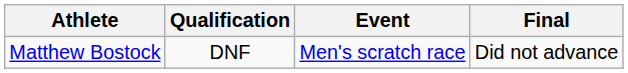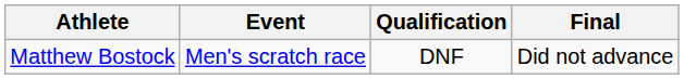 <table class="wikitable" style="font-size:90%;">
 <tr>
 <th>Athlete</th>
+<th>Event</th>
 <th>Qualification</th>
-<th>Event</th>
 <th>Final</th>
 </tr>
 <tr align=center>
 <td align=left><a href='#'>Matthew Bostock</a></td>
+<td align=left rowspan=1><a href='#'>Men's scratch race</a></td>
 <td>DNF</td>
-<td align=left rowspan=1><a href='#'>Men's scratch race</a></td>
 <td>Did not advance</td>
 </tr>
 </table>
